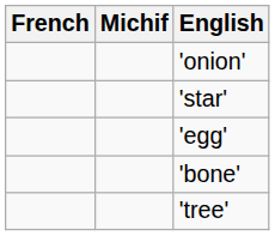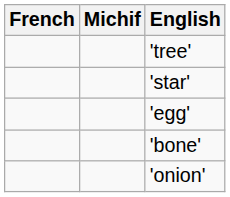 <table class="wikitable">
 <tr align="center">
 <th>French</th>
 <th>Michif</th>
 <th>English</th>
 </tr>
 <tr>
 <td></td>
 <td></td>
-<td>'onion'</td>
+<td>'tree'</td>
 </tr>
 <tr>
 <td></td>
 <td></td>
 <td>'star'</td>
 </tr>
 <tr>
 <td></td>
 <td></td>
 <td>'egg'</td>
 </tr>
 <tr>
 <td></td>
 <td></td>
 <td>'bone'</td>
 </tr>
 <tr>
 <td></td>
 <td></td>
-<td>'tree'</td>
+<td>'onion'</td>
 </tr>
 </table>
